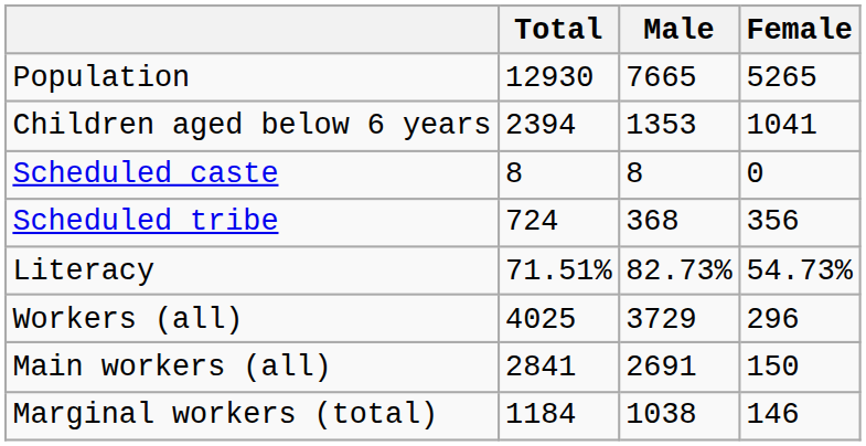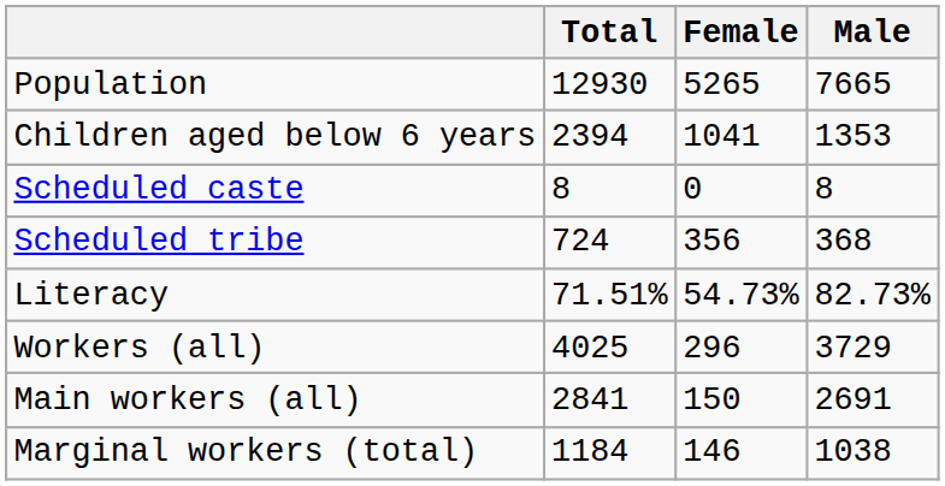 <table class="wikitable sortable">
 <tr>
 <th></th>
 <th>Total</th>
+<th>Female</th>
 <th>Male</th>
-<th>Female</th>
 </tr>
 <tr>
 <td>Population</td>
 <td>12930</td>
+<td>5265</td>
 <td>7665</td>
-<td>5265</td>
 </tr>
 <tr>
 <td>Children aged below 6 years</td>
 <td>2394</td>
+<td>1041</td>
 <td>1353</td>
-<td>1041</td>
 </tr>
 <tr>
 <td><a href='#'>Scheduled caste</a></td>
 <td>8</td>
+<td>0</td>
 <td>8</td>
-<td>0</td>
 </tr>
 <tr>
 <td><a href='#'>Scheduled tribe</a></td>
 <td>724</td>
+<td>356</td>
 <td>368</td>
-<td>356</td>
 </tr>
 <tr>
 <td>Literacy</td>
 <td>71.51%</td>
+<td>54.73%</td>
 <td>82.73%</td>
-<td>54.73%</td>
 </tr>
 <tr>
 <td>Workers (all)</td>
 <td>4025</td>
+<td>296</td>
 <td>3729</td>
-<td>296</td>
 </tr>
 <tr>
 <td>Main workers (all)</td>
 <td>2841</td>
+<td>150</td>
 <td>2691</td>
-<td>150</td>
 </tr>
 <tr>
 <td>Marginal workers (total)</td>
 <td>1184</td>
+<td>146</td>
 <td>1038</td>
-<td>146</td>
 </tr>
 </table>
